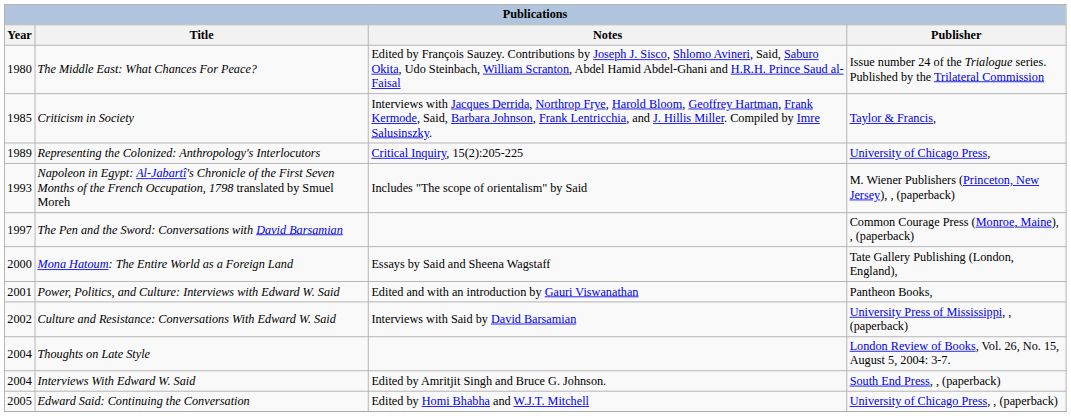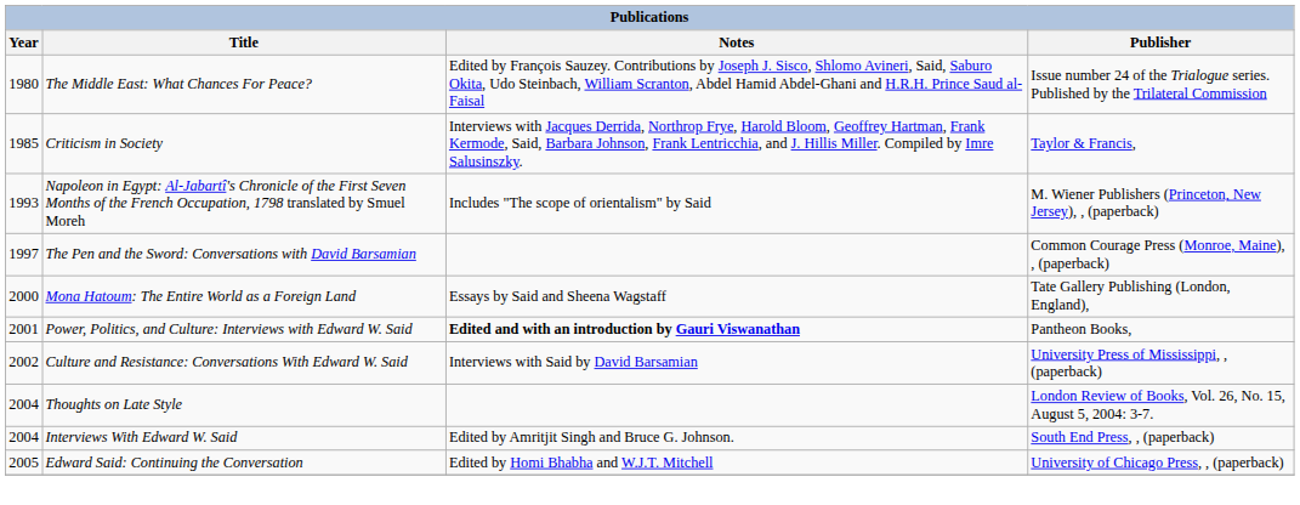 <table class="wikitable" style="font-size: 90%;">
 <tr>
 <th colspan="4" style="background: LightSteelBlue;">Publications</th>
 </tr>
 <tr>
 <th>Year</th>
 <th>Title</th>
 <th>Notes</th>
 <th>Publisher</th>
 </tr>
 <tr>
 <td>1980</td>
 <td><em>The Middle East: What Chances For Peace?</em></td>
 <td>Edited by François Sauzey.  Contributions by <a href='#'>Joseph J. Sisco</a>, <a href='#'>Shlomo Avineri</a>, Said, <a href='#'>Saburo Okita</a>, Udo Steinbach, <a href='#'>William Scranton</a>, Abdel Hamid Abdel-Ghani and <a href='#'>H.R.H. Prince Saud al-Faisal</a></td>
 <td>Issue number 24 of the <em>Trialogue</em> series.  Published by the <a href='#'>Trilateral Commission</a>  </td>
 </tr>
 <tr>
 <td>1985</td>
 <td><em>Criticism in Society</em></td>
 <td>Interviews with <a href='#'>Jacques Derrida</a>, <a href='#'>Northrop Frye</a>, <a href='#'>Harold Bloom</a>, <a href='#'>Geoffrey Hartman</a>, <a href='#'>Frank Kermode</a>, Said, <a href='#'>Barbara Johnson</a>, <a href='#'>Frank Lentricchia</a>, and <a href='#'>J. Hillis Miller</a>.  Compiled by <a href='#'>Imre Salusinszky</a>.</td>
 <td><a href='#'>Taylor & Francis</a>, </td>
 </tr>
 <tr>
-<td>1989</td>
-<td><em>Representing the Colonized: Anthropology's Interlocutors</em></td>
-<td><a href='#'>Critical Inquiry</a>, 15(2):205-225</td>
-<td><a href='#'>University of Chicago Press</a>, </td>
-</tr>
-<tr>
 <td>1993</td>
 <td><em>Napoleon in Egypt: <a href='#'>Al-Jabartî</a>'s Chronicle of the First Seven Months of the French Occupation, 1798</em> translated by Smuel Moreh</td>
 <td>Includes "The scope of orientalism" by Said</td>
 <td>M. Wiener Publishers (<a href='#'>Princeton, New Jersey</a>), ,  (paperback)</td>
 </tr>
 <tr>
 <td rowspan=1>1997</td>
 <td><em>The Pen and the Sword: Conversations with <a href='#'>David Barsamian</a></em></td>
 <td></td>
 <td>Common Courage Press (<a href='#'>Monroe, Maine</a>), ,  (paperback)</td>
 </tr>
 <tr>
 <td>2000</td>
 <td><em><a href='#'>Mona Hatoum</a>: The Entire World as a Foreign Land</em></td>
 <td>Essays by Said and Sheena Wagstaff</td>
 <td>Tate Gallery Publishing (London, England), </td>
 </tr>
 <tr>
 <td>2001</td>
 <td><em>Power, Politics, and Culture: Interviews with Edward W. Said</em></td>
-<td>Edited and with an introduction by <a href='#'>Gauri Viswanathan</a></td>
+<td><strong>Edited and with an introduction by <a href='#'>Gauri Viswanathan</a></strong></td>
 <td>Pantheon Books, </td>
 </tr>
 <tr>
 <td>2002</td>
 <td><em>Culture and Resistance: Conversations With Edward W. Said</em></td>
 <td>Interviews with Said by <a href='#'>David Barsamian</a></td>
 <td><a href='#'>University Press of Mississippi</a>, ,  (paperback)</td>
 </tr>
 <tr>
 <td>2004</td>
 <td><em>Thoughts on Late Style</em></td>
 <td></td>
 <td><a href='#'>London Review of Books</a>, Vol. 26, No. 15, August 5, 2004: 3-7.</td>
 </tr>
 <tr>
 <td>2004</td>
 <td><em>Interviews With Edward W. Said</em></td>
 <td>Edited by Amritjit Singh and Bruce G. Johnson.</td>
 <td><a href='#'>South End Press</a>, ,  (paperback)</td>
 </tr>
 <tr>
 <td>2005</td>
 <td><em>Edward Said: Continuing the Conversation</em></td>
 <td>Edited by <a href='#'>Homi Bhabha</a> and <a href='#'>W.J.T. Mitchell</a></td>
 <td><a href='#'>University of Chicago Press</a>, ,  (paperback)</td>
 </tr>
 <tr>
 </tr>
 </table>
